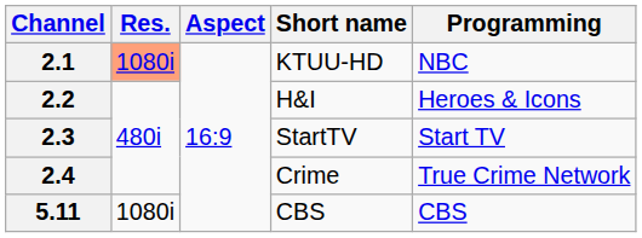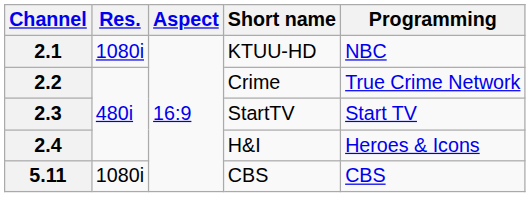 <table class="wikitable">
 <tr>
 <th scope = "col"><a href='#'>Channel</a></th>
 <th scope = "col"><a href='#'>Res.</a></th>
 <th scope = "col"><a href='#'>Aspect</a></th>
 <th scope = "col">Short name</th>
 <th scope = "col">Programming</th>
 </tr>
 <tr>
 <th scope = "row">2.1</th>
-<td style="background: lightsalmon;"><a href='#'>1080i</a></td>
+<td><a href='#'>1080i</a></td>
 <td rowspan="5"><a href='#'>16:9</a></td>
 <td>KTUU-HD</td>
 <td><a href='#'>NBC</a></td>
 </tr>
 <tr>
 <th scope = "row">2.2</th>
 <td rowspan="3"><a href='#'>480i</a></td>
-<td>H&I</td>
-<td><a href='#'>Heroes & Icons</a></td>
+<td>Crime</td>
+<td><a href='#'>True Crime Network</a></td>
 </tr>
 <tr>
 <th scope = "row">2.3</th>
 <td>StartTV</td>
 <td><a href='#'>Start TV</a></td>
 </tr>
 <tr>
 <th scope = "row">2.4</th>
-<td>Crime</td>
-<td><a href='#'>True Crime Network</a></td>
+<td>H&I</td>
+<td><a href='#'>Heroes & Icons</a></td>
 </tr>
 <tr>
 <th scope = "row">5.11</th>
 <td>1080i</td>
 <td>CBS</td>
 <td><a href='#'>CBS</a></td>
 </tr>
 </table>
